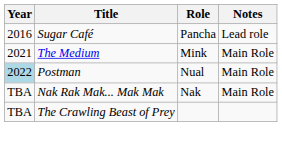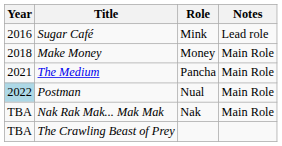 <table class="wikitable">
 <tr style="text-align:center;">
 <th>Year</th>
 <th>Title</th>
 <th>Role</th>
 <th>Notes</th>
 </tr>
 <tr>
 <td>2016</td>
 <td><em>Sugar Café</em></td>
-<td>Pancha</td>
+<td>Mink</td>
 <td>Lead role</td>
+</tr>
+<tr>
+<td>2018</td>
+<td><em>Make Money</em></td>
+<td>Money</td>
+<td>Main Role</td>
 </tr>
 <tr>
 <td>2021</td>
 <td><em><a href='#'>The Medium</a></em></td>
-<td>Mink</td>
+<td>Pancha</td>
 <td>Main Role</td>
 </tr>
 <tr>
 <td style="background: lightblue;">2022</td>
 <td><em>Postman</em></td>
 <td>Nual</td>
 <td>Main Role</td>
 </tr>
 <tr>
 <td>TBA</td>
 <td><em>Nak Rak Mak... Mak Mak</em></td>
 <td>Nak</td>
 <td>Main Role</td>
 </tr>
 <tr>
 <td>TBA</td>
 <td><em>The Crawling Beast of Prey</em></td>
 <td></td>
 </tr>
 </table>
